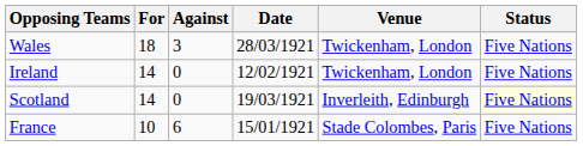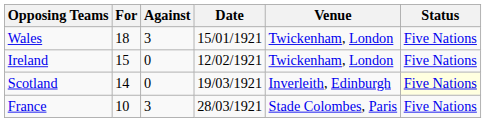 <table class="wikitable">
 <tr>
 <th>Opposing Teams</th>
 <th>For</th>
 <th>Against</th>
 <th>Date</th>
 <th>Venue</th>
 <th>Status</th>
 </tr>
 <tr>
 <td><a href='#'>Wales</a></td>
 <td>18</td>
 <td>3</td>
-<td>28/03/1921</td>
+<td>15/01/1921</td>
 <td><a href='#'>Twickenham</a>, <a href='#'>London</a></td>
 <td><a href='#'>Five Nations</a></td>
 </tr>
 <tr>
 <td><a href='#'>Ireland</a></td>
-<td>14</td>
+<td>15</td>
 <td>0</td>
 <td>12/02/1921</td>
 <td><a href='#'>Twickenham</a>, <a href='#'>London</a></td>
 <td><a href='#'>Five Nations</a></td>
 </tr>
 <tr>
 <td><a href='#'>Scotland</a></td>
 <td>14</td>
 <td>0</td>
 <td>19/03/1921</td>
 <td><a href='#'>Inverleith</a>, <a href='#'>Edinburgh</a></td>
 <td style="background: lightyellow;"><a href='#'>Five Nations</a></td>
 </tr>
 <tr>
 <td><a href='#'>France</a></td>
 <td>10</td>
-<td>6</td>
-<td>15/01/1921</td>
+<td>3</td>
+<td>28/03/1921</td>
 <td><a href='#'>Stade Colombes</a>, <a href='#'>Paris</a></td>
 <td><a href='#'>Five Nations</a></td>
 </tr>
 </table>
